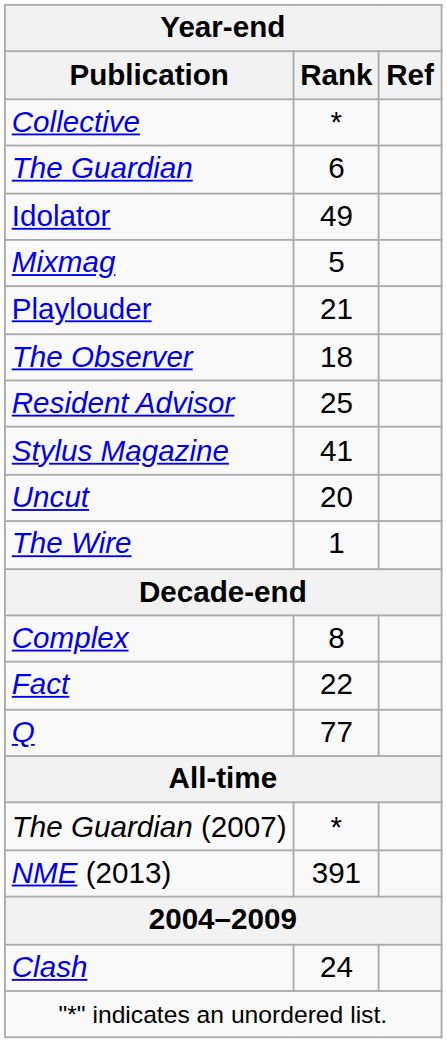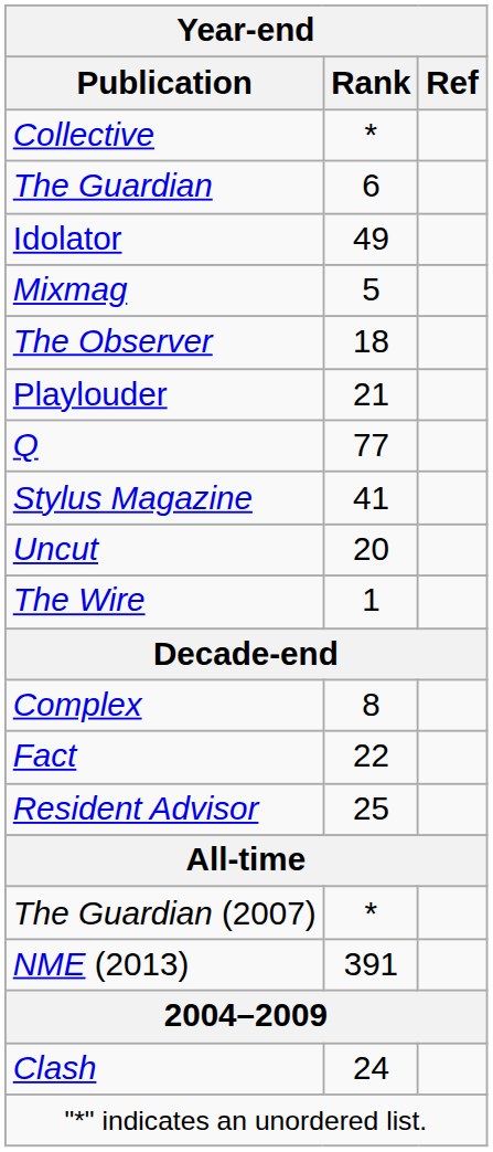 <table class="wikitable">
 <tr>
 <th colspan=3>Year-end</th>
 </tr>
 <tr>
 <th>Publication</th>
 <th>Rank</th>
 <th>Ref</th>
 </tr>
 <tr>
 <td><em><a href='#'>Collective</a></em></td>
 <td align=center>*</td>
 <td align=center></td>
 </tr>
 <tr>
 <td><em><a href='#'>The Guardian</a></em></td>
 <td align=center>6</td>
 <td align=center></td>
 </tr>
 <tr>
 <td><a href='#'>Idolator</a></td>
 <td align=center>49</td>
 <td align=center></td>
 </tr>
 <tr>
 <td><em><a href='#'>Mixmag</a></em></td>
 <td align=center>5</td>
 <td align=center></td>
 </tr>
 <tr>
+<td><em><a href='#'>The Observer</a></em></td>
+<td align=center>18</td>
+<td align=center></td>
+</tr>
+<tr>
 <td><a href='#'>Playlouder</a></td>
 <td align=center>21</td>
 <td align=center></td>
 </tr>
 <tr>
-<td><em><a href='#'>The Observer</a></em></td>
-<td align=center>18</td>
-<td align=center></td>
-</tr>
-<tr>
-<td><em><a href='#'>Resident Advisor</a></em></td>
-<td align=center>25</td>
+<td><em><a href='#'>Q</a></em></td>
+<td align=center>77</td>
 <td align=center></td>
 </tr>
 <tr>
 <td><em><a href='#'>Stylus Magazine</a></em></td>
 <td align=center>41</td>
 <td align=center></td>
 </tr>
 <tr>
 <td><em><a href='#'>Uncut</a></em></td>
 <td align=center>20</td>
 <td align=center></td>
 </tr>
 <tr>
 <td><em><a href='#'>The Wire</a></em></td>
 <td align=center>1</td>
 <td align=center></td>
 </tr>
 <tr>
 <th colspan=3>Decade-end</th>
 </tr>
 <tr>
 <td><em><a href='#'>Complex</a></em></td>
 <td align=center>8</td>
 <td align=center></td>
 </tr>
 <tr>
 <td><em><a href='#'>Fact</a></em></td>
 <td align=center>22</td>
 <td align=center></td>
 </tr>
 <tr>
-<td><em><a href='#'>Q</a></em></td>
-<td align=center>77</td>
+<td><em><a href='#'>Resident Advisor</a></em></td>
+<td align=center>25</td>
 <td align=center></td>
 </tr>
 <tr>
 <th colspan=3>All-time</th>
 </tr>
 <tr>
 <td><em>The Guardian</em> (2007)</td>
 <td align=center>*</td>
 <td align=center></td>
 </tr>
 <tr>
 <td><em><a href='#'>NME</a></em> (2013)</td>
 <td align=center>391</td>
 <td align=center></td>
 </tr>
 <tr>
 <th colspan=3>2004–2009</th>
 </tr>
 <tr>
 <td><em><a href='#'>Clash</a></em></td>
 <td align=center>24</td>
 <td align=center></td>
 </tr>
 <tr>
 <td colspan=3 style="text-align:center;"><small>"*" indicates an unordered list.</small></td>
 </tr>
 </table>
